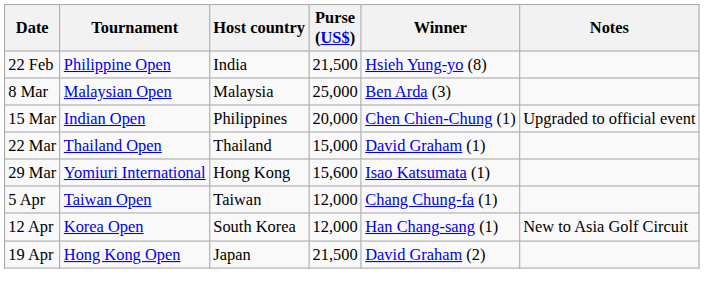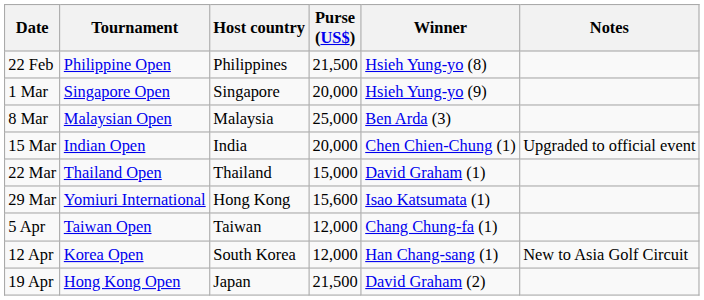 <table class="wikitable" style="font-size:95%">
 <tr>
 <th>Date</th>
 <th>Tournament</th>
 <th>Host country</th>
 <th>Purse<br>(<a href='#'>US$</a>)</th>
 <th>Winner</th>
 <th>Notes</th>
 </tr>
 <tr>
 <td>22 Feb</td>
 <td><a href='#'>Philippine Open</a></td>
-<td>India</td>
+<td>Philippines</td>
 <td align=right>21,500</td>
 <td> <a href='#'>Hsieh Yung-yo</a> (8)</td>
+<td></td>
+</tr>
+<tr>
+<td>1 Mar</td>
+<td><a href='#'>Singapore Open</a></td>
+<td>Singapore</td>
+<td align=right>20,000</td>
+<td> <a href='#'>Hsieh Yung-yo</a> (9)</td>
 <td></td>
 </tr>
 <tr>
 <td>8 Mar</td>
 <td><a href='#'>Malaysian Open</a></td>
 <td>Malaysia</td>
 <td align=right>25,000</td>
 <td> <a href='#'>Ben Arda</a> (3)</td>
 <td></td>
 </tr>
 <tr>
 <td>15 Mar</td>
 <td><a href='#'>Indian Open</a></td>
-<td>Philippines</td>
+<td>India</td>
 <td align=right>20,000</td>
 <td> <a href='#'>Chen Chien-Chung</a> (1)</td>
 <td>Upgraded to official event</td>
 </tr>
 <tr>
 <td>22 Mar</td>
 <td><a href='#'>Thailand Open</a></td>
 <td>Thailand</td>
 <td align=right>15,000</td>
 <td> <a href='#'>David Graham</a> (1)</td>
 <td></td>
 </tr>
 <tr>
 <td>29 Mar</td>
 <td><a href='#'>Yomiuri International</a></td>
 <td>Hong Kong</td>
 <td align=right>15,600</td>
 <td> <a href='#'>Isao Katsumata</a> (1)</td>
 <td></td>
 </tr>
 <tr>
 <td>5 Apr</td>
 <td><a href='#'>Taiwan Open</a></td>
 <td>Taiwan</td>
 <td align=right>12,000</td>
 <td> <a href='#'>Chang Chung-fa</a> (1)</td>
 <td></td>
 </tr>
 <tr>
 <td>12 Apr</td>
 <td><a href='#'>Korea Open</a></td>
 <td>South Korea</td>
 <td align=right>12,000</td>
 <td> <a href='#'>Han Chang-sang</a> (1)</td>
 <td>New to Asia Golf Circuit</td>
 </tr>
 <tr>
 <td>19 Apr</td>
 <td><a href='#'>Hong Kong Open</a></td>
 <td>Japan</td>
 <td align=right>21,500</td>
 <td> <a href='#'>David Graham</a> (2)</td>
 <td></td>
 </tr>
 </table>
